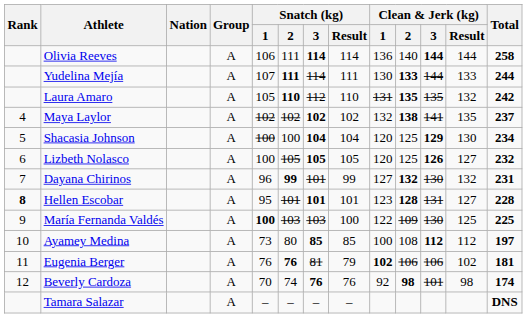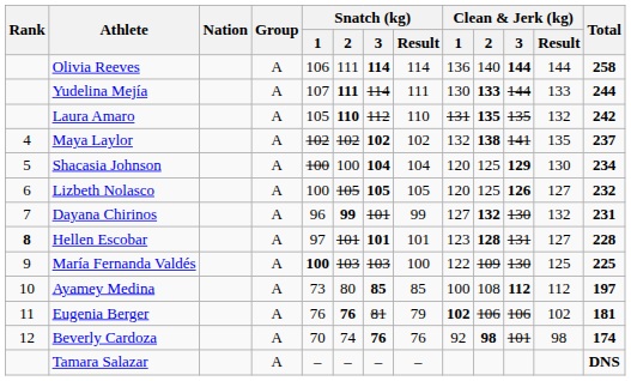 <table class="wikitable sortable" style="text-align:center;">
 <tr>
 <th rowspan=2>Rank</th>
 <th rowspan=2>Athlete</th>
 <th rowspan=2>Nation</th>
 <th rowspan=2>Group</th>
 <th colspan=4>Snatch (kg)</th>
 <th colspan=4>Clean & Jerk (kg)</th>
 <th rowspan=2>Total</th>
 </tr>
 <tr>
 <th>1</th>
 <th>2</th>
 <th>3</th>
 <th>Result</th>
 <th>1</th>
 <th>2</th>
 <th>3</th>
 <th>Result</th>
 </tr>
 <tr>
 <td></td>
 <td align=left><a href='#'>Olivia Reeves</a></td>
 <td align=left></td>
 <td>A</td>
 <td>106</td>
 <td>111</td>
 <td><strong>114</strong></td>
 <td>114</td>
 <td>136</td>
 <td>140</td>
 <td><strong>144</strong></td>
 <td>144</td>
 <td><strong>258</strong></td>
 </tr>
 <tr>
 <td></td>
 <td align=left><a href='#'>Yudelina Mejía</a></td>
 <td align=left></td>
 <td>A</td>
 <td>107</td>
 <td><strong>111</strong></td>
 <td><s>114</s></td>
 <td>111</td>
 <td>130</td>
 <td><strong>133</strong></td>
 <td><s>144</s></td>
 <td>133</td>
 <td><strong>244</strong></td>
 </tr>
 <tr>
 <td></td>
 <td align=left><a href='#'>Laura Amaro</a></td>
 <td align=left></td>
 <td>A</td>
 <td>105</td>
 <td><strong>110</strong></td>
 <td><s>112</s></td>
 <td>110</td>
 <td><s>131</s></td>
 <td><strong>135</strong></td>
 <td><s>135</s></td>
 <td>132</td>
 <td><strong>242</strong></td>
 </tr>
 <tr>
 <td>4</td>
 <td align=left><a href='#'>Maya Laylor</a></td>
 <td align=left></td>
 <td>A</td>
 <td><s>102</s></td>
 <td><s>102</s></td>
 <td><strong>102</strong></td>
 <td>102</td>
 <td>132</td>
 <td><strong>138</strong></td>
 <td><s>141</s></td>
 <td>135</td>
 <td><strong>237</strong></td>
 </tr>
 <tr>
 <td>5</td>
 <td align=left><a href='#'>Shacasia Johnson</a></td>
 <td align=left></td>
 <td>A</td>
 <td><s>100</s></td>
 <td>100</td>
 <td><strong>104</strong></td>
 <td>104</td>
 <td>120</td>
 <td>125</td>
 <td><strong>129</strong></td>
 <td>130</td>
 <td><strong>234</strong></td>
 </tr>
 <tr>
 <td>6</td>
 <td align=left><a href='#'>Lizbeth Nolasco</a></td>
 <td align=left></td>
 <td>A</td>
 <td>100</td>
 <td><s>105</s></td>
 <td><strong>105</strong></td>
 <td>105</td>
 <td>120</td>
 <td>125</td>
 <td><strong>126</strong></td>
 <td>127</td>
 <td><strong>232</strong></td>
 </tr>
 <tr>
 <td>7</td>
 <td align=left><a href='#'>Dayana Chirinos</a></td>
 <td align=left></td>
 <td>A</td>
 <td>96</td>
 <td><strong>99</strong></td>
 <td><s>101</s></td>
 <td>99</td>
 <td>127</td>
 <td><strong>132</strong></td>
 <td><s>130</s></td>
 <td>132</td>
 <td><strong>231</strong></td>
 </tr>
 <tr>
 <td><strong>8</strong></td>
 <td align=left><a href='#'>Hellen Escobar</a></td>
 <td align=left></td>
 <td>A</td>
-<td>95</td>
+<td>97</td>
 <td><s>101</s></td>
 <td><strong>101</strong></td>
 <td>101</td>
 <td>123</td>
 <td><strong>128</strong></td>
 <td><s>131</s></td>
 <td>127</td>
 <td><strong>228</strong></td>
 </tr>
 <tr>
 <td>9</td>
 <td align=left><a href='#'>María Fernanda Valdés</a></td>
 <td align=left></td>
 <td>A</td>
 <td><strong>100</strong></td>
 <td><s>103</s></td>
 <td><s>103</s></td>
 <td>100</td>
 <td>122</td>
 <td><s>109</s></td>
 <td><s>130</s></td>
 <td>125</td>
 <td><strong>225</strong></td>
 </tr>
 <tr>
 <td>10</td>
 <td align=left><a href='#'>Ayamey Medina</a></td>
 <td align=left></td>
 <td>A</td>
 <td>73</td>
 <td>80</td>
 <td><strong>85</strong></td>
 <td>85</td>
 <td>100</td>
 <td>108</td>
 <td><strong>112</strong></td>
 <td>112</td>
 <td><strong>197</strong></td>
 </tr>
 <tr>
 <td>11</td>
 <td align=left><a href='#'>Eugenia Berger</a></td>
 <td align=left></td>
 <td>A</td>
 <td>76</td>
 <td><strong>76</strong></td>
 <td><s>81</s></td>
 <td>79</td>
 <td><strong>102</strong></td>
 <td><s>106</s></td>
 <td><s>106</s></td>
 <td>102</td>
 <td><strong>181</strong></td>
 </tr>
 <tr>
 <td>12</td>
 <td align=left><a href='#'>Beverly Cardoza</a></td>
 <td align=left></td>
 <td>A</td>
 <td>70</td>
 <td>74</td>
 <td><strong>76</strong></td>
 <td>76</td>
 <td>92</td>
 <td><strong>98</strong></td>
 <td><s>101</s></td>
 <td>98</td>
 <td><strong>174</strong></td>
 </tr>
 <tr>
 <td></td>
 <td align=left><a href='#'>Tamara Salazar</a></td>
 <td align=left></td>
 <td>A</td>
 <td>–</td>
 <td>–</td>
 <td>–</td>
 <td>–</td>
 <td></td>
 <td></td>
 <td></td>
 <td></td>
 <td><strong>DNS</strong></td>
 </tr>
 </table>
